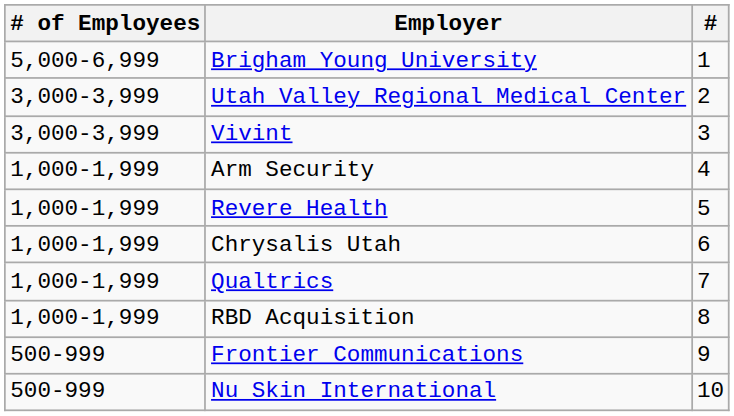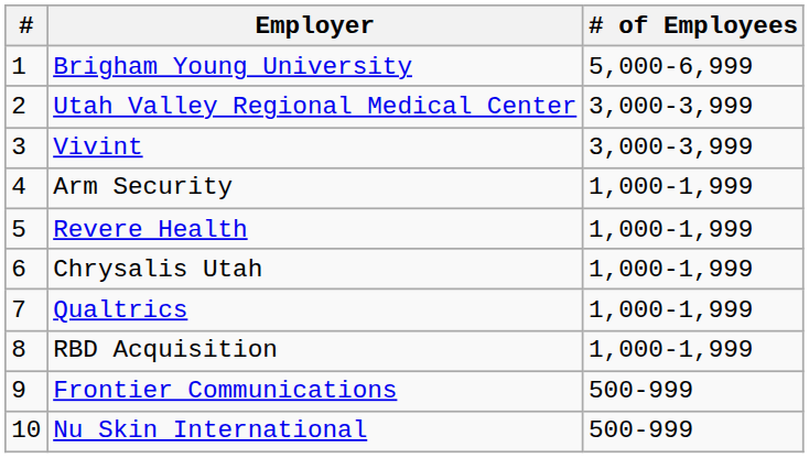 <table class="wikitable">
 <tr>
+<th>#</th>
+<th>Employer</th>
 <th># of Employees</th>
-<th>Employer</th>
-<th>#</th>
 </tr>
 <tr>
+<td>1</td>
+<td><a href='#'>Brigham Young University</a></td>
 <td>5,000-6,999</td>
-<td><a href='#'>Brigham Young University</a></td>
-<td>1</td>
 </tr>
 <tr>
+<td>2</td>
+<td><a href='#'>Utah Valley Regional Medical Center</a></td>
 <td>3,000-3,999</td>
-<td><a href='#'>Utah Valley Regional Medical Center</a></td>
-<td>2</td>
 </tr>
 <tr>
+<td>3</td>
+<td><a href='#'>Vivint</a></td>
 <td>3,000-3,999</td>
-<td><a href='#'>Vivint</a></td>
-<td>3</td>
 </tr>
 <tr>
+<td>4</td>
+<td>Arm Security</td>
 <td>1,000-1,999</td>
-<td>Arm Security</td>
-<td>4</td>
 </tr>
 <tr>
+<td>5</td>
+<td><a href='#'>Revere Health</a></td>
 <td>1,000-1,999</td>
-<td><a href='#'>Revere Health</a></td>
-<td>5</td>
 </tr>
 <tr>
+<td>6</td>
+<td>Chrysalis Utah</td>
 <td>1,000-1,999</td>
-<td>Chrysalis Utah</td>
-<td>6</td>
 </tr>
 <tr>
+<td>7</td>
+<td><a href='#'>Qualtrics</a></td>
 <td>1,000-1,999</td>
-<td><a href='#'>Qualtrics</a></td>
-<td>7</td>
 </tr>
 <tr>
+<td>8</td>
+<td>RBD Acquisition</td>
 <td>1,000-1,999</td>
-<td>RBD Acquisition</td>
-<td>8</td>
 </tr>
 <tr>
+<td>9</td>
+<td><a href='#'>Frontier Communications</a></td>
 <td>500-999</td>
-<td><a href='#'>Frontier Communications</a></td>
-<td>9</td>
 </tr>
 <tr>
+<td>10</td>
+<td><a href='#'>Nu Skin International</a></td>
 <td>500-999</td>
-<td><a href='#'>Nu Skin International</a></td>
-<td>10</td>
 </tr>
 </table>
